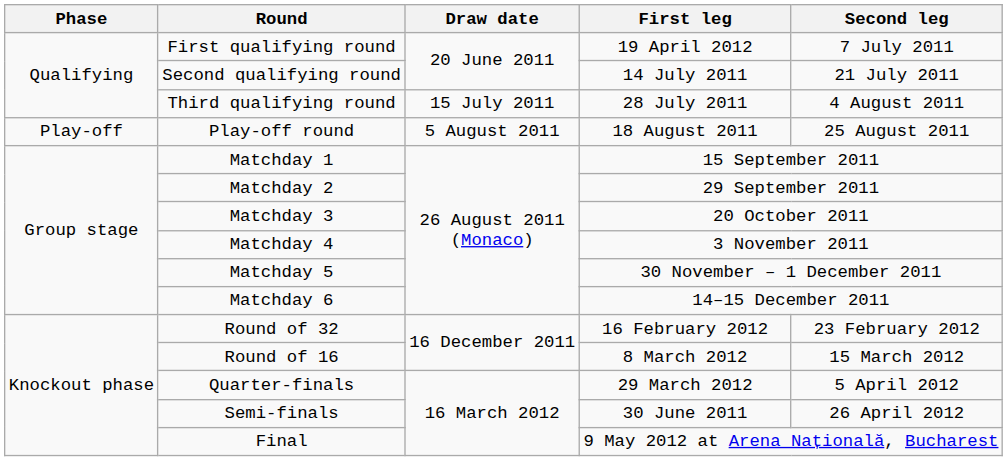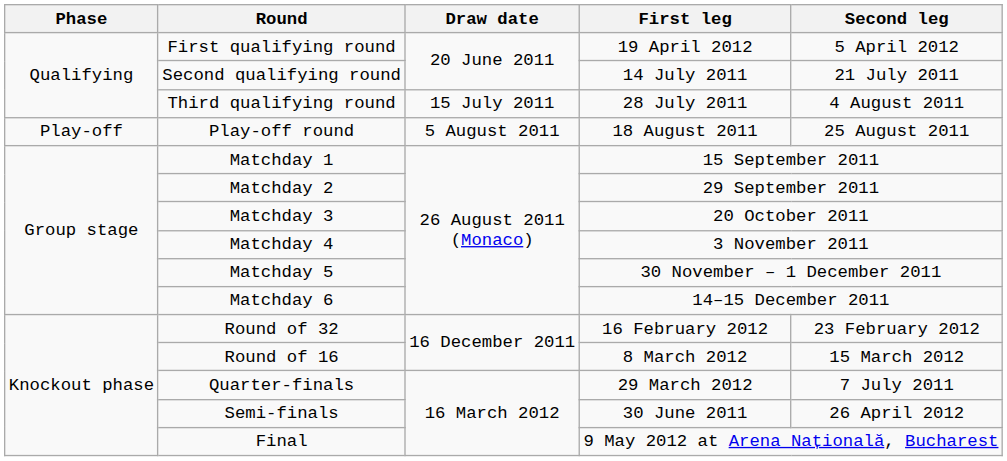 <table class="wikitable">
 <tr align="center">
 <th>Phase</th>
 <th>Round</th>
 <th>Draw date</th>
 <th>First leg</th>
 <th>Second leg</th>
 </tr>
 <tr align="center">
 <td rowspan=3>Qualifying</td>
 <td>First qualifying round</td>
 <td rowspan=2>20 June 2011</td>
 <td>19 April 2012</td>
-<td>7 July 2011</td>
+<td>5 April 2012</td>
 </tr>
 <tr align="center">
 <td>Second qualifying round</td>
 <td>14 July 2011</td>
 <td>21 July 2011</td>
 </tr>
 <tr align="center">
 <td>Third qualifying round</td>
 <td>15 July 2011</td>
 <td>28 July 2011</td>
 <td>4 August 2011</td>
 </tr>
 <tr align="center">
 <td>Play-off</td>
 <td>Play-off round</td>
 <td>5 August 2011</td>
 <td>18 August 2011</td>
 <td>25 August 2011</td>
 </tr>
 <tr align="center">
 <td rowspan=6>Group stage</td>
 <td>Matchday 1</td>
 <td rowspan=6>26 August 2011<br>(<a href='#'>Monaco</a>)</td>
 <td colspan=2>15 September 2011</td>
 </tr>
 <tr align="center">
 <td>Matchday 2</td>
 <td colspan=2>29 September 2011</td>
 </tr>
 <tr align="center">
 <td>Matchday 3</td>
 <td colspan=2>20 October 2011</td>
 </tr>
 <tr align="center">
 <td>Matchday 4</td>
 <td colspan=2>3 November 2011</td>
 </tr>
 <tr align="center">
 <td>Matchday 5</td>
 <td colspan=2>30 November – 1 December 2011</td>
 </tr>
 <tr align="center">
 <td>Matchday 6</td>
 <td colspan=2>14–15 December 2011</td>
 </tr>
 <tr align="center">
 <td rowspan=5>Knockout phase</td>
 <td>Round of 32</td>
 <td rowspan=2>16 December 2011</td>
 <td>16 February 2012</td>
 <td>23 February 2012</td>
 </tr>
 <tr align="center">
 <td>Round of 16</td>
 <td>8 March 2012</td>
 <td>15 March 2012</td>
 </tr>
 <tr align="center">
 <td>Quarter-finals</td>
 <td rowspan=3>16 March 2012</td>
 <td>29 March 2012</td>
-<td>5 April 2012</td>
+<td>7 July 2011</td>
 </tr>
 <tr align="center">
 <td>Semi-finals</td>
 <td>30 June 2011</td>
 <td>26 April 2012</td>
 </tr>
 <tr align="center">
 <td>Final</td>
 <td colspan=2>9 May 2012 at <a href='#'>Arena Națională</a>, <a href='#'>Bucharest</a></td>
 </tr>
 </table>
